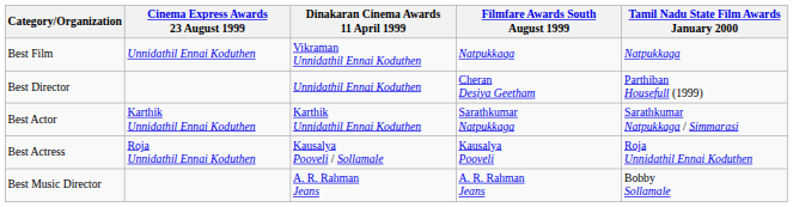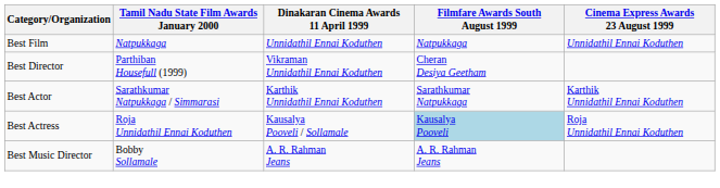 <table class="wikitable" style="font-size: 90%;">
 <tr>
 <th rowspan="1" style="width:20px;">Category/Organization</th>
-<th rowspan="1" style="width:200px;"><a href='#'>Cinema Express Awards</a><br> 23 August 1999</th>
+<th rowspan="1" style="width:200px;"><a href='#'>Tamil Nadu State Film Awards</a><br>January 2000</th>
 <th rowspan="1" style="width:200px;">Dinakaran Cinema Awards<br>11 April 1999</th>
 <th rowspan="1" style="width:200px;"><a href='#'>Filmfare Awards South</a><br>August 1999</th>
-<th rowspan="1" style="width:200px;"><a href='#'>Tamil Nadu State Film Awards</a><br>January 2000</th>
+<th rowspan="1" style="width:200px;"><a href='#'>Cinema Express Awards</a><br> 23 August 1999</th>
 </tr>
 <tr>
 <td>Best Film</td>
+<td><em><a href='#'>Natpukkaga</a></em></td>
 <td><em><a href='#'>Unnidathil Ennai Koduthen</a></em></td>
-<td><a href='#'>Vikraman</a><br><em><a href='#'>Unnidathil Ennai Koduthen</a></em></td>
 <td><em><a href='#'>Natpukkaga</a></em></td>
-<td><em><a href='#'>Natpukkaga</a></em></td>
+<td><em><a href='#'>Unnidathil Ennai Koduthen</a></em></td>
 </tr>
 <tr>
 <td>Best Director</td>
+<td><a href='#'>Parthiban</a><br><em><a href='#'>Housefull</a></em> (1999)</td>
+<td><a href='#'>Vikraman</a><br><em><a href='#'>Unnidathil Ennai Koduthen</a></em></td>
+<td><a href='#'>Cheran</a><br><em><a href='#'>Desiya Geetham</a></em></td>
 <td></td>
-<td><em><a href='#'>Unnidathil Ennai Koduthen</a></em></td>
-<td><a href='#'>Cheran</a><br><em><a href='#'>Desiya Geetham</a></em></td>
-<td><a href='#'>Parthiban</a><br><em><a href='#'>Housefull</a></em> (1999)</td>
 </tr>
 <tr>
 <td>Best Actor</td>
-<td><a href='#'>Karthik</a><br><em><a href='#'>Unnidathil Ennai Koduthen</a></em></td>
+<td><a href='#'>Sarathkumar</a><br><em><a href='#'>Natpukkaga</a></em> / <em><a href='#'>Simmarasi</a></em></td>
 <td><a href='#'>Karthik</a><br><em><a href='#'>Unnidathil Ennai Koduthen</a></em></td>
 <td><a href='#'>Sarathkumar</a><br><em><a href='#'>Natpukkaga</a></em></td>
-<td><a href='#'>Sarathkumar</a><br><em><a href='#'>Natpukkaga</a></em> / <em><a href='#'>Simmarasi</a></em></td>
+<td><a href='#'>Karthik</a><br><em><a href='#'>Unnidathil Ennai Koduthen</a></em></td>
 </tr>
 <tr>
 <td>Best Actress</td>
 <td><a href='#'>Roja</a><br><em><a href='#'>Unnidathil Ennai Koduthen</a></em></td>
 <td><a href='#'>Kausalya</a><br><em><a href='#'>Pooveli</a></em> / <em><a href='#'>Sollamale</a></em></td>
-<td><a href='#'>Kausalya</a><br><em><a href='#'>Pooveli</a></em></td>
+<td style="background: lightblue;"><a href='#'>Kausalya</a><br><em><a href='#'>Pooveli</a></em></td>
 <td><a href='#'>Roja</a><br><em><a href='#'>Unnidathil Ennai Koduthen</a></em></td>
 </tr>
 <tr>
 <td>Best Music Director</td>
-<td></td>
+<td>Bobby<br><em><a href='#'>Sollamale</a></em></td>
 <td><a href='#'>A. R. Rahman</a><br><em><a href='#'>Jeans</a></em></td>
 <td><a href='#'>A. R. Rahman</a><br><em><a href='#'>Jeans</a></em></td>
-<td>Bobby<br><em><a href='#'>Sollamale</a></em></td>
+<td></td>
 </tr>
 </table>
